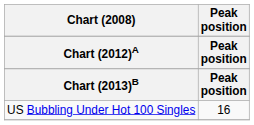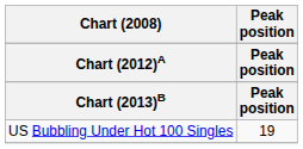 <table class="wikitable sortable">
 <tr>
 <th align="left">Chart (2008)</th>
 <th style="text-align:center;">Peak<br>position</th>
 </tr>
 <tr>
 </tr>
 <tr>
 </tr>
 <tr>
 </tr>
 <tr>
 <th align="left">Chart (2012)<sup>A</sup></th>
 <th style="text-align:center;">Peak<br>position</th>
 </tr>
 <tr>
 </tr>
 <tr>
 </tr>
 <tr>
 <th align="left">Chart (2013)<sup>B</sup></th>
 <th style="text-align:center;">Peak<br>position</th>
 </tr>
 <tr>
 <td>US <a href='#'>Bubbling Under Hot 100 Singles</a></td>
-<td align="center">16</td>
+<td align="center">19</td>
 </tr>
 <tr>
 </tr>
 </table>
